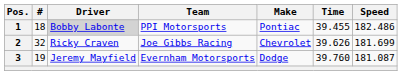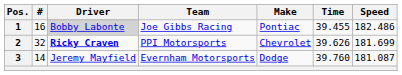 <table class="wikitable" style="font-size:95%">
 <tr>
 <th>Pos.</th>
 <th>#</th>
 <th>Driver</th>
 <th>Team</th>
 <th>Make</th>
 <th>Time</th>
 <th>Speed</th>
 </tr>
 <tr>
 <th>1</th>
-<td>18</td>
+<td>16</td>
 <td style="background: lightgrey;"><a href='#'>Bobby Labonte</a></td>
-<td><a href='#'>PPI Motorsports</a></td>
+<td><a href='#'>Joe Gibbs Racing</a></td>
 <td><a href='#'>Pontiac</a></td>
 <td>39.455</td>
 <td>182.486</td>
 </tr>
 <tr>
 <th>2</th>
 <td>32</td>
-<td><a href='#'>Ricky Craven</a></td>
-<td><a href='#'>Joe Gibbs Racing</a></td>
+<td><strong><a href='#'>Ricky Craven</a></strong></td>
+<td><a href='#'>PPI Motorsports</a></td>
 <td><a href='#'>Chevrolet</a></td>
 <td>39.626</td>
 <td>181.699</td>
 </tr>
 <tr>
 <th>3</th>
-<td>19</td>
+<td>14</td>
 <td><a href='#'>Jeremy Mayfield</a></td>
 <td><a href='#'>Evernham Motorsports</a></td>
 <td><a href='#'>Dodge</a></td>
 <td>39.760</td>
 <td>181.087</td>
 </tr>
 <tr>
 <th colspan="7"></th>
 </tr>
 </table>
